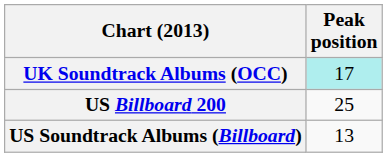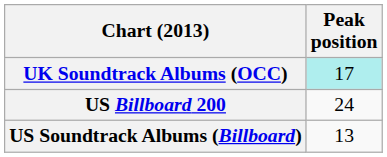 <table class="wikitable plainrowheaders" style="text-align:center">
 <tr>
 <th scope="col">Chart (2013)</th>
 <th scope="col">Peak<br>position</th>
 </tr>
 <tr>
 <th scope="row"><a href='#'>UK Soundtrack Albums</a> (<a href='#'>OCC</a>)</th>
 <td style="background: paleturquoise;">17</td>
 </tr>
 <tr>
 <th scope="row">US <a href='#'><em>Billboard</em> 200</a></th>
-<td>25</td>
+<td>24</td>
 </tr>
 <tr>
 <th scope="row">US Soundtrack Albums (<a href='#'><em>Billboard</em></a>)</th>
 <td>13</td>
 </tr>
 </table>
